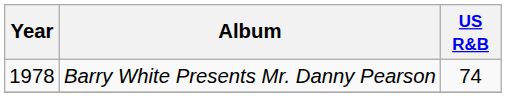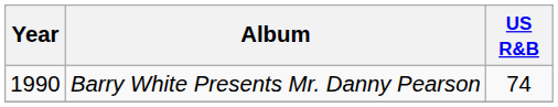 <table class="wikitable">
 <tr>
 <th>Year</th>
 <th>Album</th>
 <th width="40"><small><a href='#'>US R&B</a></small><br></th>
 </tr>
 <tr>
-<td>1978</td>
+<td>1990</td>
 <td><em>Barry White Presents Mr. Danny Pearson</em></td>
 <td align=center>74</td>
 </tr>
 <tr>
 </tr>
 </table>
